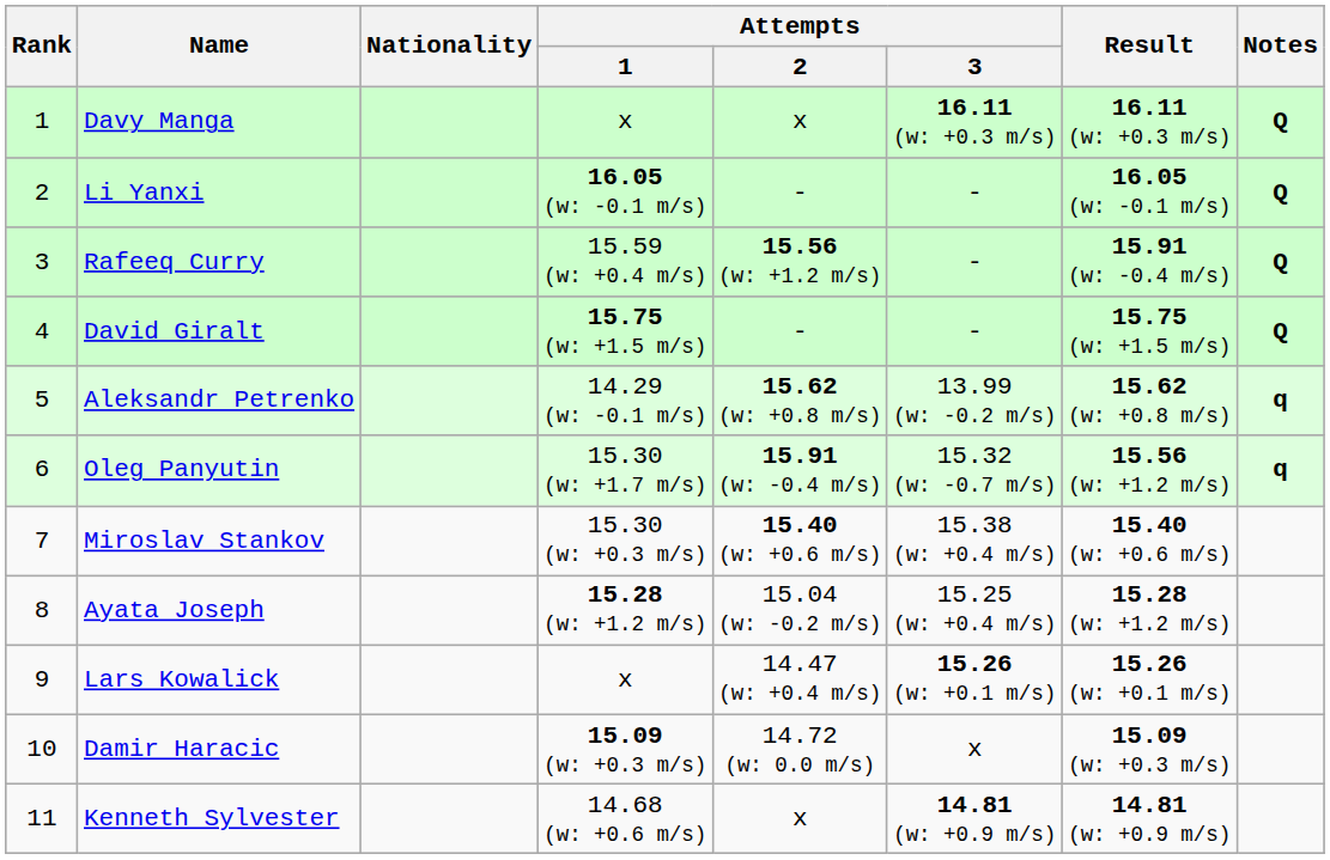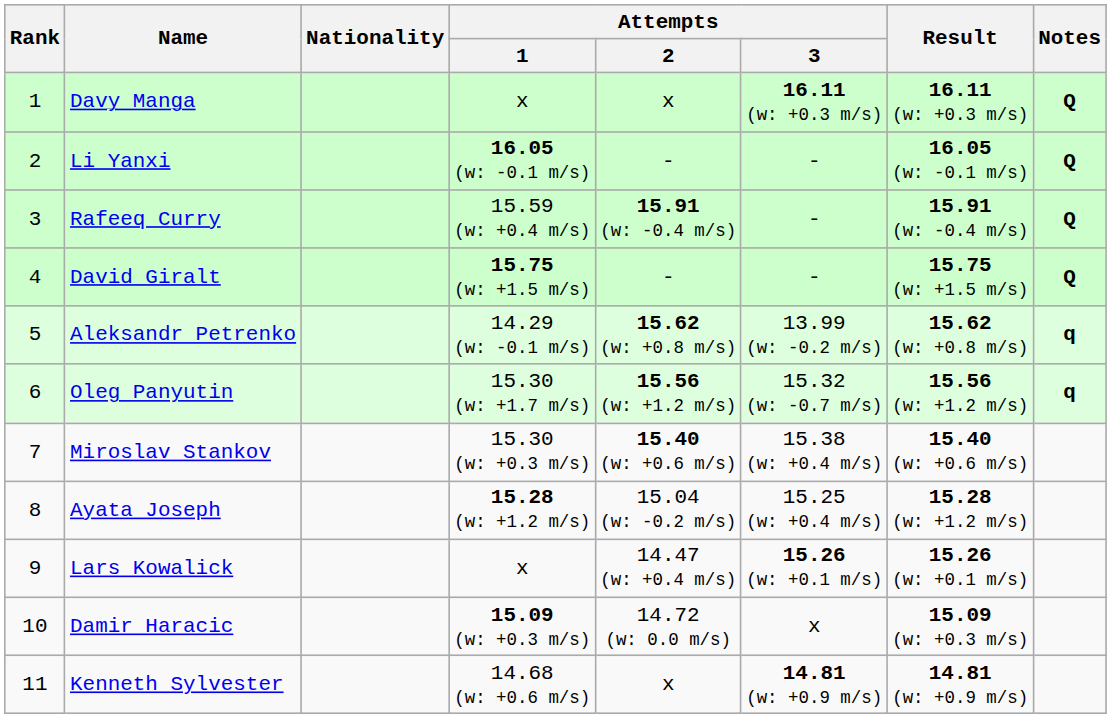 <table class="wikitable sortable" style="text-align:center">
 <tr>
 <th rowspan=2>Rank</th>
 <th rowspan=2>Name</th>
 <th rowspan=2>Nationality</th>
 <th colspan=3>Attempts</th>
 <th rowspan=2>Result</th>
 <th rowspan=2>Notes</th>
 </tr>
 <tr>
 <th>1</th>
 <th>2</th>
 <th>3</th>
 </tr>
 <tr bgcolor=ccffcc>
 <td>1</td>
 <td align=left><a href='#'>Davy Manga</a></td>
 <td align=left></td>
 <td>x</td>
 <td>x</td>
 <td><strong>16.11</strong><br><small>(w: +0.3 m/s)</small></td>
 <td><strong>16.11</strong> <br><small>(w: +0.3 m/s)</small></td>
 <td><strong>Q</strong></td>
 </tr>
 <tr bgcolor=ccffcc>
 <td>2</td>
 <td align=left><a href='#'>Li Yanxi</a></td>
 <td align=left></td>
 <td><strong>16.05</strong><br><small>(w: -0.1 m/s)</small></td>
 <td>-</td>
 <td>-</td>
 <td><strong>16.05</strong> <br><small>(w: -0.1 m/s)</small></td>
 <td><strong>Q</strong></td>
 </tr>
 <tr bgcolor=ccffcc>
 <td>3</td>
 <td align=left><a href='#'>Rafeeq Curry</a></td>
 <td align=left></td>
 <td>15.59<br><small>(w: +0.4 m/s)</small></td>
-<td><strong>15.56</strong><br><small>(w: +1.2 m/s)</small></td>
+<td><strong>15.91</strong><br><small>(w: -0.4 m/s)</small></td>
 <td>-</td>
 <td><strong>15.91</strong> <br><small>(w: -0.4 m/s)</small></td>
 <td><strong>Q</strong></td>
 </tr>
 <tr bgcolor=ccffcc>
 <td>4</td>
 <td align=left><a href='#'>David Giralt</a></td>
 <td align=left></td>
 <td><strong>15.75</strong><br><small>(w: +1.5 m/s)</small></td>
 <td>-</td>
 <td>-</td>
 <td><strong>15.75</strong> <br><small>(w: +1.5 m/s)</small></td>
 <td><strong>Q</strong></td>
 </tr>
 <tr bgcolor=ddffdd>
 <td>5</td>
 <td align=left><a href='#'>Aleksandr Petrenko</a></td>
 <td align=left></td>
 <td>14.29<br><small>(w: -0.1 m/s)</small></td>
 <td><strong>15.62</strong><br><small>(w: +0.8 m/s)</small></td>
 <td>13.99<br><small>(w: -0.2 m/s)</small></td>
 <td><strong>15.62</strong> <br><small>(w: +0.8 m/s)</small></td>
 <td><strong>q</strong></td>
 </tr>
 <tr bgcolor=ddffdd>
 <td>6</td>
 <td align=left><a href='#'>Oleg Panyutin</a></td>
 <td align=left></td>
 <td>15.30<br><small>(w: +1.7 m/s)</small></td>
-<td><strong>15.91</strong><br><small>(w: -0.4 m/s)</small></td>
+<td><strong>15.56</strong><br><small>(w: +1.2 m/s)</small></td>
 <td>15.32<br><small>(w: -0.7 m/s)</small></td>
 <td><strong>15.56</strong> <br><small>(w: +1.2 m/s)</small></td>
 <td><strong>q</strong></td>
 </tr>
 <tr>
 <td>7</td>
 <td align=left><a href='#'>Miroslav Stankov</a></td>
 <td align=left></td>
 <td>15.30<br><small>(w: +0.3 m/s)</small></td>
 <td><strong>15.40</strong><br><small>(w: +0.6 m/s)</small></td>
 <td>15.38<br><small>(w: +0.4 m/s)</small></td>
 <td><strong>15.40</strong> <br><small>(w: +0.6 m/s)</small></td>
 <td></td>
 </tr>
 <tr>
 <td>8</td>
 <td align=left><a href='#'>Ayata Joseph</a></td>
 <td align=left></td>
 <td><strong>15.28</strong><br><small>(w: +1.2 m/s)</small></td>
 <td>15.04<br><small>(w: -0.2 m/s)</small></td>
 <td>15.25<br><small>(w: +0.4 m/s)</small></td>
 <td><strong>15.28</strong> <br><small>(w: +1.2 m/s)</small></td>
 <td></td>
 </tr>
 <tr>
 <td>9</td>
 <td align=left><a href='#'>Lars Kowalick</a></td>
 <td align=left></td>
 <td>x</td>
 <td>14.47<br><small>(w: +0.4 m/s)</small></td>
 <td><strong>15.26</strong><br><small>(w: +0.1 m/s)</small></td>
 <td><strong>15.26</strong> <br><small>(w: +0.1 m/s)</small></td>
 <td></td>
 </tr>
 <tr>
 <td>10</td>
 <td align=left><a href='#'>Damir Haracic</a></td>
 <td align=left></td>
 <td><strong>15.09</strong><br><small>(w: +0.3 m/s)</small></td>
 <td>14.72<br><small>(w: 0.0 m/s)</small></td>
 <td>x</td>
 <td><strong>15.09</strong> <br><small>(w: +0.3 m/s)</small></td>
 <td></td>
 </tr>
 <tr>
 <td>11</td>
 <td align=left><a href='#'>Kenneth Sylvester</a></td>
 <td align=left></td>
 <td>14.68<br><small>(w: +0.6 m/s)</small></td>
 <td>x</td>
 <td><strong>14.81</strong><br><small>(w: +0.9 m/s)</small></td>
 <td><strong>14.81</strong> <br><small>(w: +0.9 m/s)</small></td>
 <td></td>
 </tr>
 </table>
